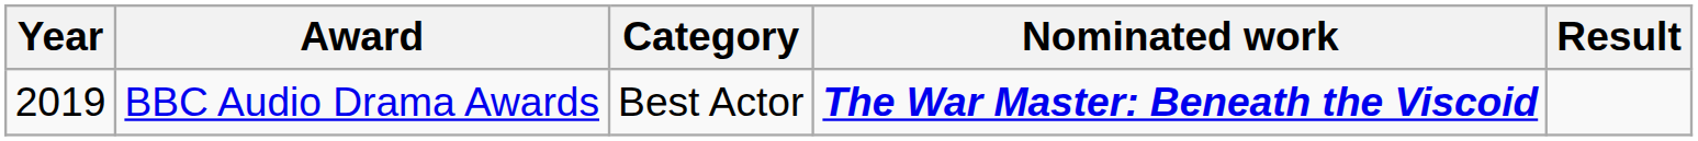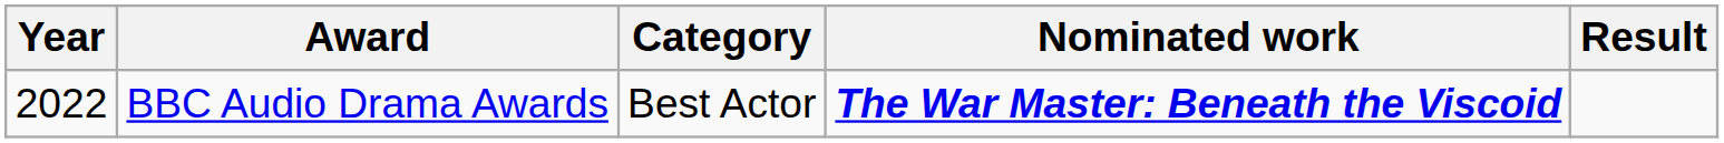 <table class="wikitable sortable">
 <tr>
 <th>Year</th>
 <th>Award</th>
 <th>Category</th>
 <th>Nominated work</th>
 <th>Result</th>
 </tr>
 <tr>
-<td>2019</td>
+<td>2022</td>
 <td><a href='#'>BBC Audio Drama Awards</a></td>
 <td>Best Actor</td>
 <td><strong><em><a href='#'>The War Master: Beneath the Viscoid</a></em></strong></td>
 <td></td>
 </tr>
 </table>
